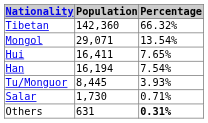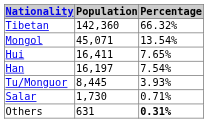 <table border=1 style="border-collapse: collapse;">
 <tr bgcolor=cccccc>
 <th><a href='#'>Nationality</a></th>
 <th>Population</th>
 <th>Percentage</th>
 </tr>
 <tr>
 <td><a href='#'>Tibetan</a></td>
 <td>142,360</td>
 <td>66.32%</td>
 </tr>
 <tr>
 <td><a href='#'>Mongol</a></td>
-<td>29,071</td>
+<td>45,071</td>
 <td>13.54%</td>
 </tr>
 <tr>
 <td><a href='#'>Hui</a></td>
 <td>16,411</td>
 <td>7.65%</td>
 </tr>
 <tr>
 <td><a href='#'>Han</a></td>
-<td>16,194</td>
+<td>16,197</td>
 <td>7.54%</td>
 </tr>
 <tr>
 <td><a href='#'>Tu/Monguor</a></td>
 <td>8,445</td>
 <td>3.93%</td>
 </tr>
 <tr>
 <td><a href='#'>Salar</a></td>
 <td>1,730</td>
 <td>0.71%</td>
 </tr>
 <tr>
 <td>Others</td>
 <td>631</td>
 <td><strong>0.31%</strong></td>
 </tr>
 </table>
